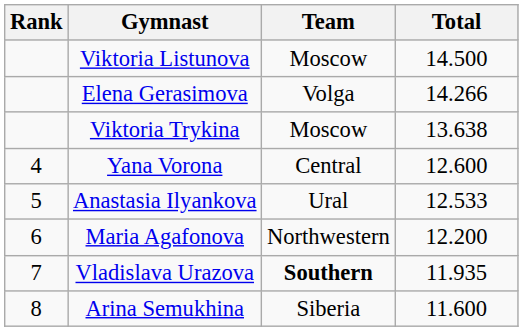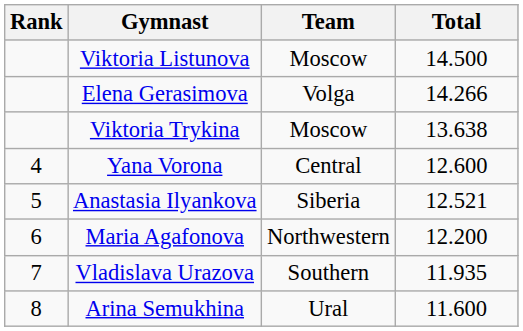 <table class="wikitable" style="text-align:center">
 <tr>
 <th>Rank</th>
 <th>Gymnast</th>
 <th>Team</th>
 <th style="width:5em">Total</th>
 </tr>
 <tr>
 <td></td>
 <td><a href='#'>Viktoria Listunova</a></td>
 <td>Moscow</td>
 <td>14.500</td>
 </tr>
 <tr>
 <td></td>
 <td><a href='#'>Elena Gerasimova</a></td>
 <td>Volga</td>
 <td>14.266</td>
 </tr>
 <tr>
 <td></td>
 <td><a href='#'>Viktoria Trykina</a></td>
 <td>Moscow</td>
 <td>13.638</td>
 </tr>
 <tr>
 <td>4</td>
 <td><a href='#'>Yana Vorona</a></td>
 <td>Central</td>
 <td>12.600</td>
 </tr>
 <tr>
 <td>5</td>
 <td><a href='#'>Anastasia Ilyankova</a></td>
-<td>Ural</td>
-<td>12.533</td>
+<td>Siberia</td>
+<td>12.521</td>
 </tr>
 <tr>
 <td>6</td>
 <td><a href='#'>Maria Agafonova</a></td>
 <td>Northwestern</td>
 <td>12.200</td>
 </tr>
 <tr>
 <td>7</td>
 <td><a href='#'>Vladislava Urazova</a></td>
-<td><strong>Southern</strong></td>
+<td>Southern</td>
 <td>11.935</td>
 </tr>
 <tr>
 <td>8</td>
 <td><a href='#'>Arina Semukhina</a></td>
-<td>Siberia</td>
+<td>Ural</td>
 <td>11.600</td>
 </tr>
 </table>
